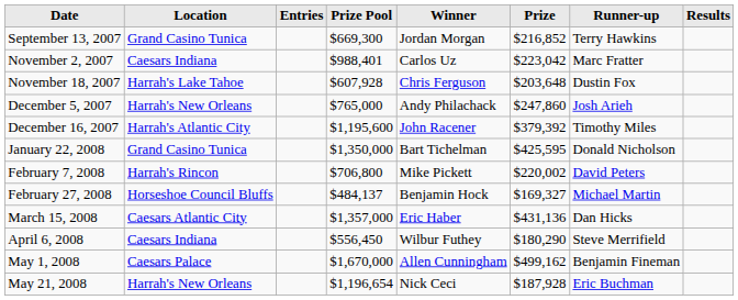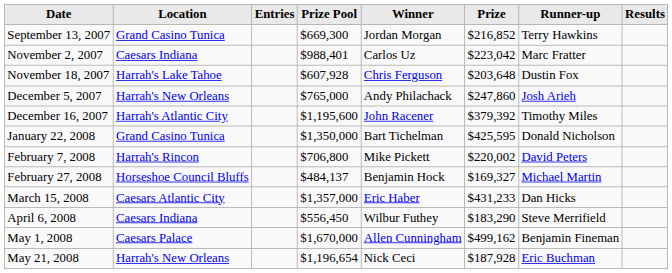 <table class="wikitable">
 <tr>
 <th style="background: #E9E9E9;">Date</th>
 <th style="background: #E9E9E9;">Location</th>
 <th style="background: #E9E9E9;">Entries</th>
 <th style="background: #E9E9E9;">Prize Pool</th>
 <th style="background: #E9E9E9;">Winner</th>
 <th style="background: #E9E9E9;">Prize</th>
 <th style="background: #E9E9E9;">Runner-up</th>
 <th style="background: #E9E9E9;">Results</th>
 </tr>
 <tr>
 <td>September 13, 2007</td>
 <td><a href='#'>Grand Casino Tunica</a></td>
 <td></td>
 <td>$669,300</td>
 <td> Jordan Morgan</td>
 <td>$216,852</td>
 <td> Terry Hawkins</td>
 <td></td>
 </tr>
 <tr>
 <td>November 2, 2007</td>
 <td><a href='#'>Caesars Indiana</a></td>
 <td></td>
 <td>$988,401</td>
 <td> Carlos Uz</td>
 <td>$223,042</td>
 <td> Marc Fratter</td>
 <td></td>
 </tr>
 <tr>
 <td>November 18, 2007</td>
 <td><a href='#'>Harrah's Lake Tahoe</a></td>
 <td></td>
 <td>$607,928</td>
 <td> <a href='#'>Chris Ferguson</a></td>
 <td>$203,648</td>
 <td> Dustin Fox</td>
 <td></td>
 </tr>
 <tr>
 <td>December 5, 2007</td>
 <td><a href='#'>Harrah's New Orleans</a></td>
 <td></td>
 <td>$765,000</td>
 <td> Andy Philachack</td>
 <td>$247,860</td>
 <td> <a href='#'>Josh Arieh</a></td>
 <td></td>
 </tr>
 <tr>
 <td>December 16, 2007</td>
 <td><a href='#'>Harrah's Atlantic City</a></td>
 <td></td>
 <td>$1,195,600</td>
 <td> <a href='#'>John Racener</a></td>
 <td>$379,392</td>
 <td> Timothy Miles</td>
 <td></td>
 </tr>
 <tr>
 <td>January 22, 2008</td>
 <td><a href='#'>Grand Casino Tunica</a></td>
 <td></td>
 <td>$1,350,000</td>
 <td> Bart Tichelman</td>
 <td>$425,595</td>
 <td> Donald Nicholson</td>
 <td></td>
 </tr>
 <tr>
 <td>February 7, 2008</td>
 <td><a href='#'>Harrah's Rincon</a></td>
 <td></td>
 <td>$706,800</td>
 <td> Mike Pickett</td>
 <td>$220,002</td>
 <td> <a href='#'>David Peters</a></td>
 <td></td>
 </tr>
 <tr>
 <td>February 27, 2008</td>
 <td><a href='#'>Horseshoe Council Bluffs</a></td>
 <td></td>
 <td>$484,137</td>
 <td> Benjamin Hock</td>
 <td>$169,327</td>
 <td> <a href='#'>Michael Martin</a></td>
 <td></td>
 </tr>
 <tr>
 <td>March 15, 2008</td>
 <td><a href='#'>Caesars Atlantic City</a></td>
 <td></td>
 <td>$1,357,000</td>
 <td> <a href='#'>Eric Haber</a></td>
-<td>$431,136</td>
+<td>$431,233</td>
 <td> Dan Hicks</td>
 <td></td>
 </tr>
 <tr>
 <td>April 6, 2008</td>
 <td><a href='#'>Caesars Indiana</a></td>
 <td></td>
 <td>$556,450</td>
 <td> Wilbur Futhey</td>
-<td>$180,290</td>
+<td>$183,290</td>
 <td> Steve Merrifield</td>
 <td></td>
 </tr>
 <tr>
 <td>May 1, 2008</td>
 <td><a href='#'>Caesars Palace</a></td>
 <td></td>
 <td>$1,670,000</td>
 <td> <a href='#'>Allen Cunningham</a></td>
 <td>$499,162</td>
 <td> Benjamin Fineman</td>
 <td></td>
 </tr>
 <tr>
 <td>May 21, 2008</td>
 <td><a href='#'>Harrah's New Orleans</a></td>
 <td></td>
 <td>$1,196,654</td>
 <td> Nick Ceci</td>
 <td>$187,928</td>
 <td> <a href='#'>Eric Buchman</a></td>
 <td></td>
 </tr>
 </table>
